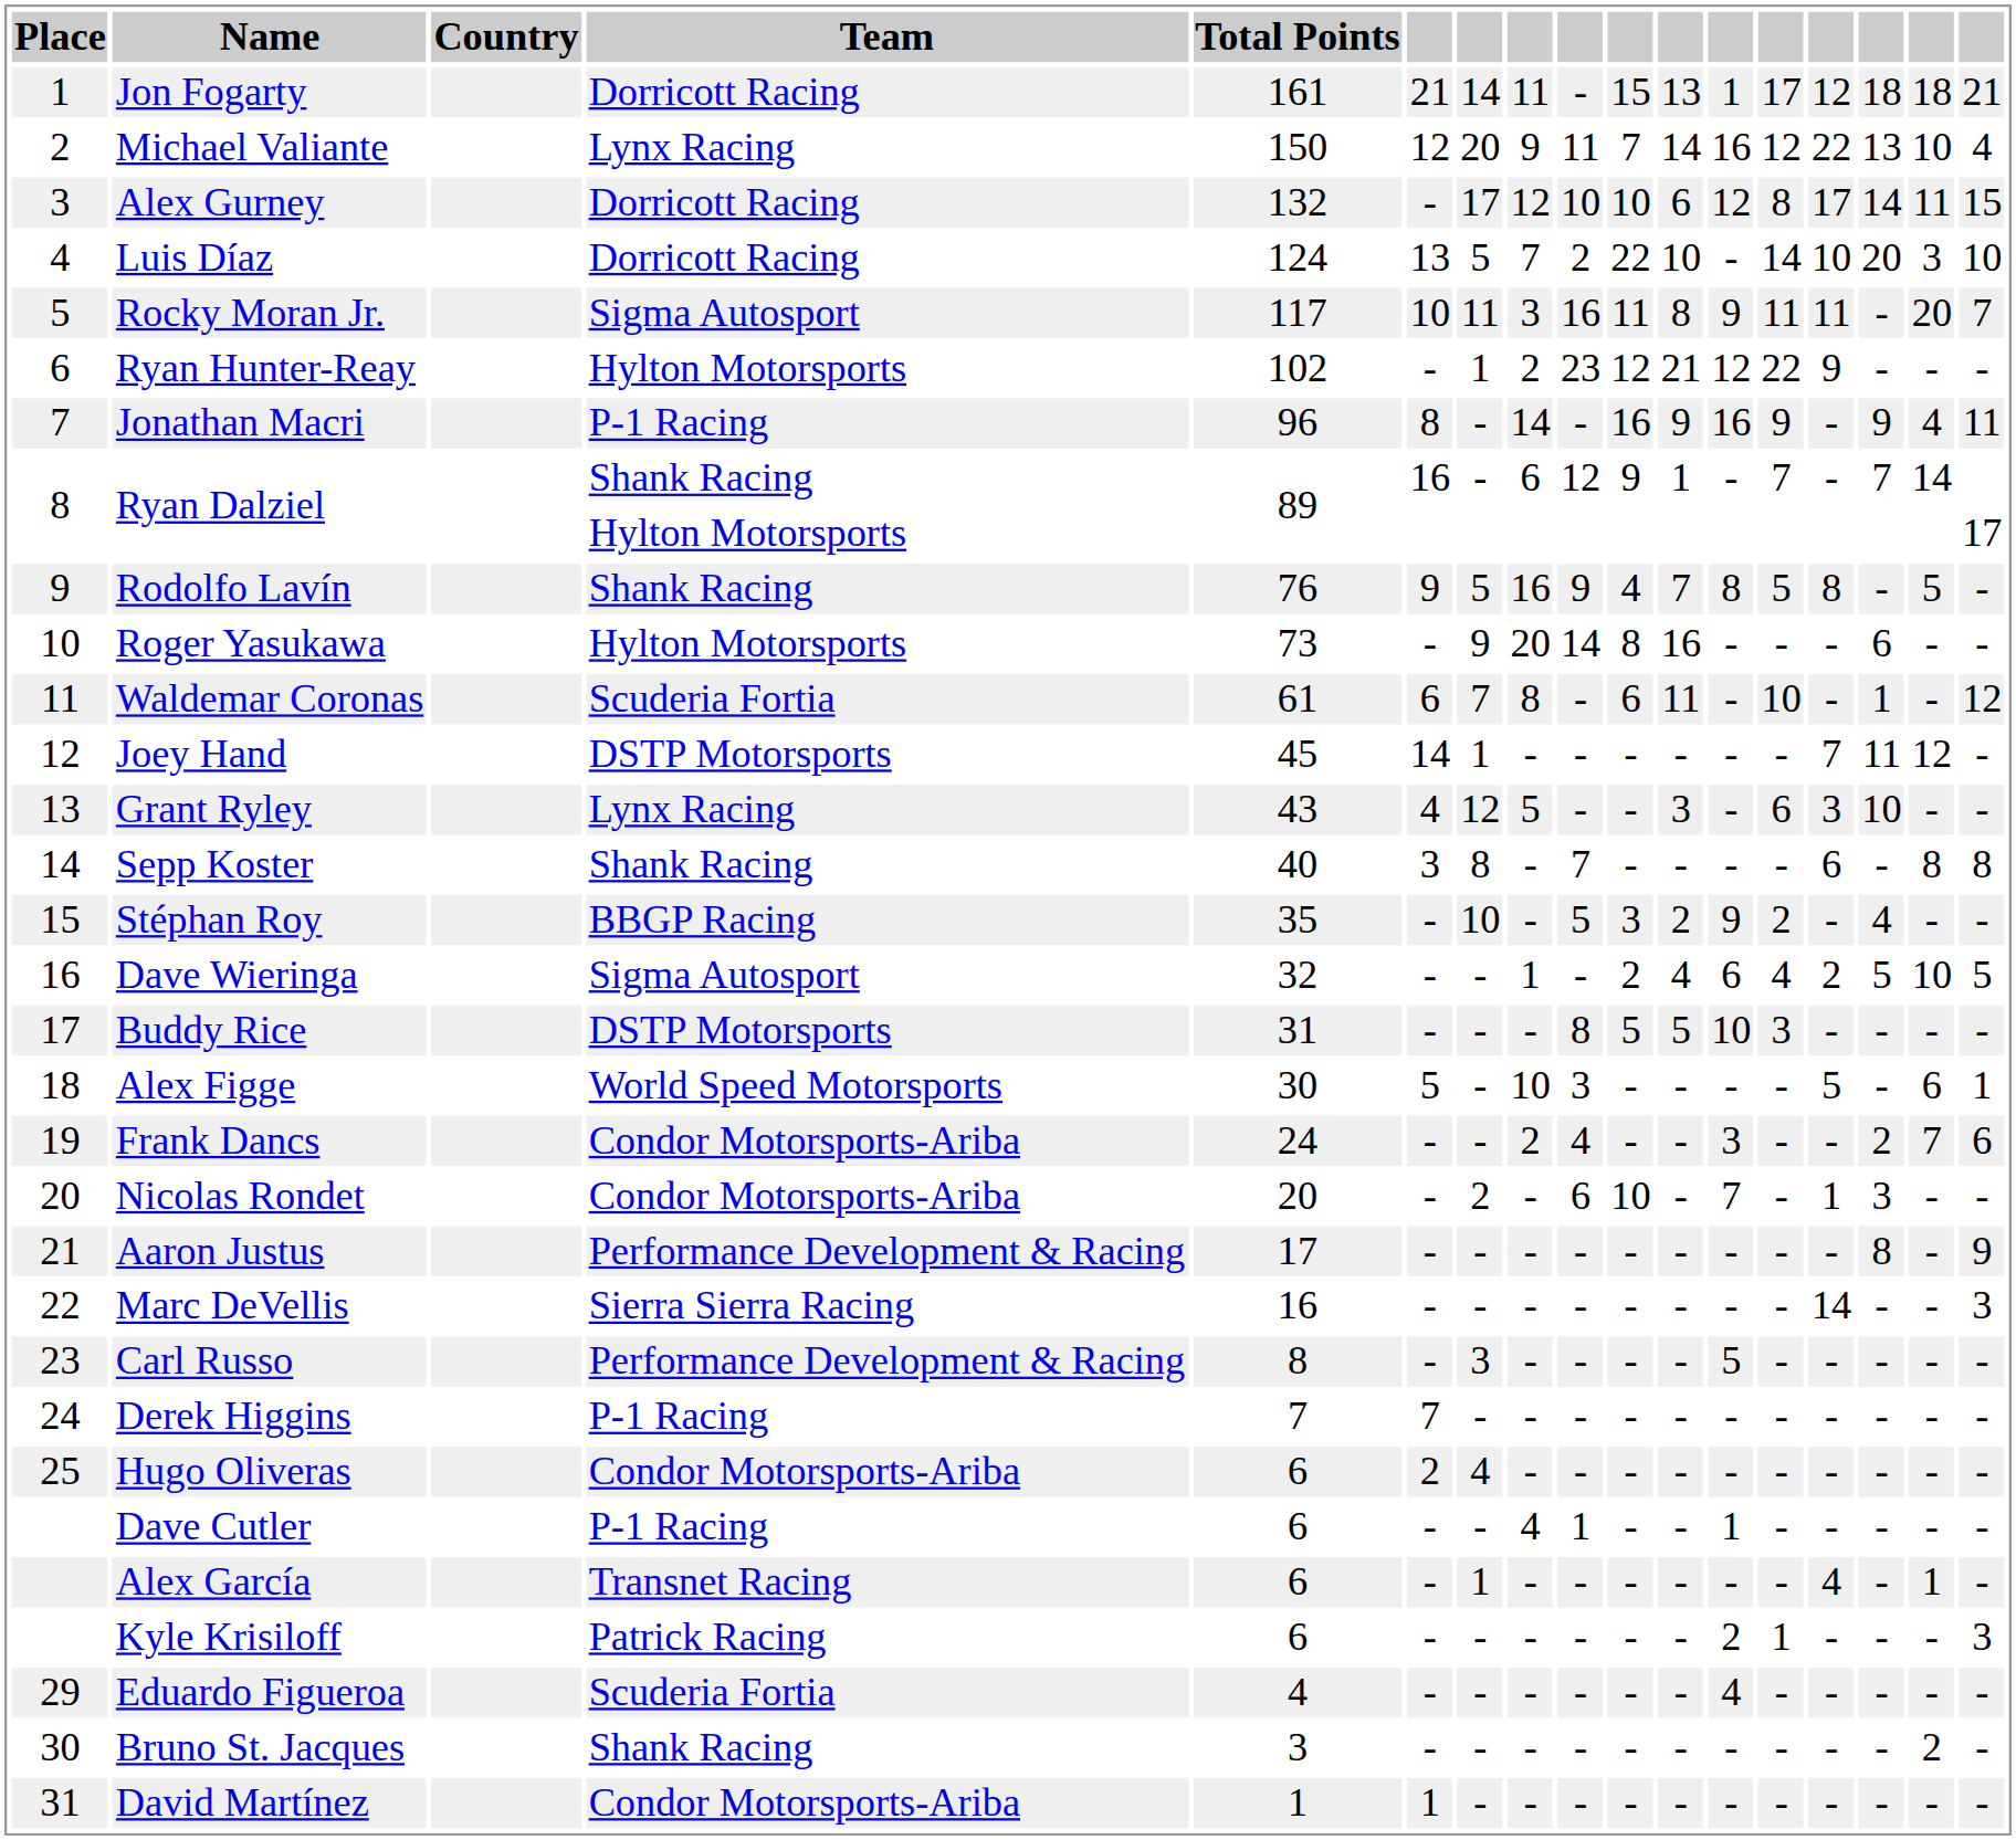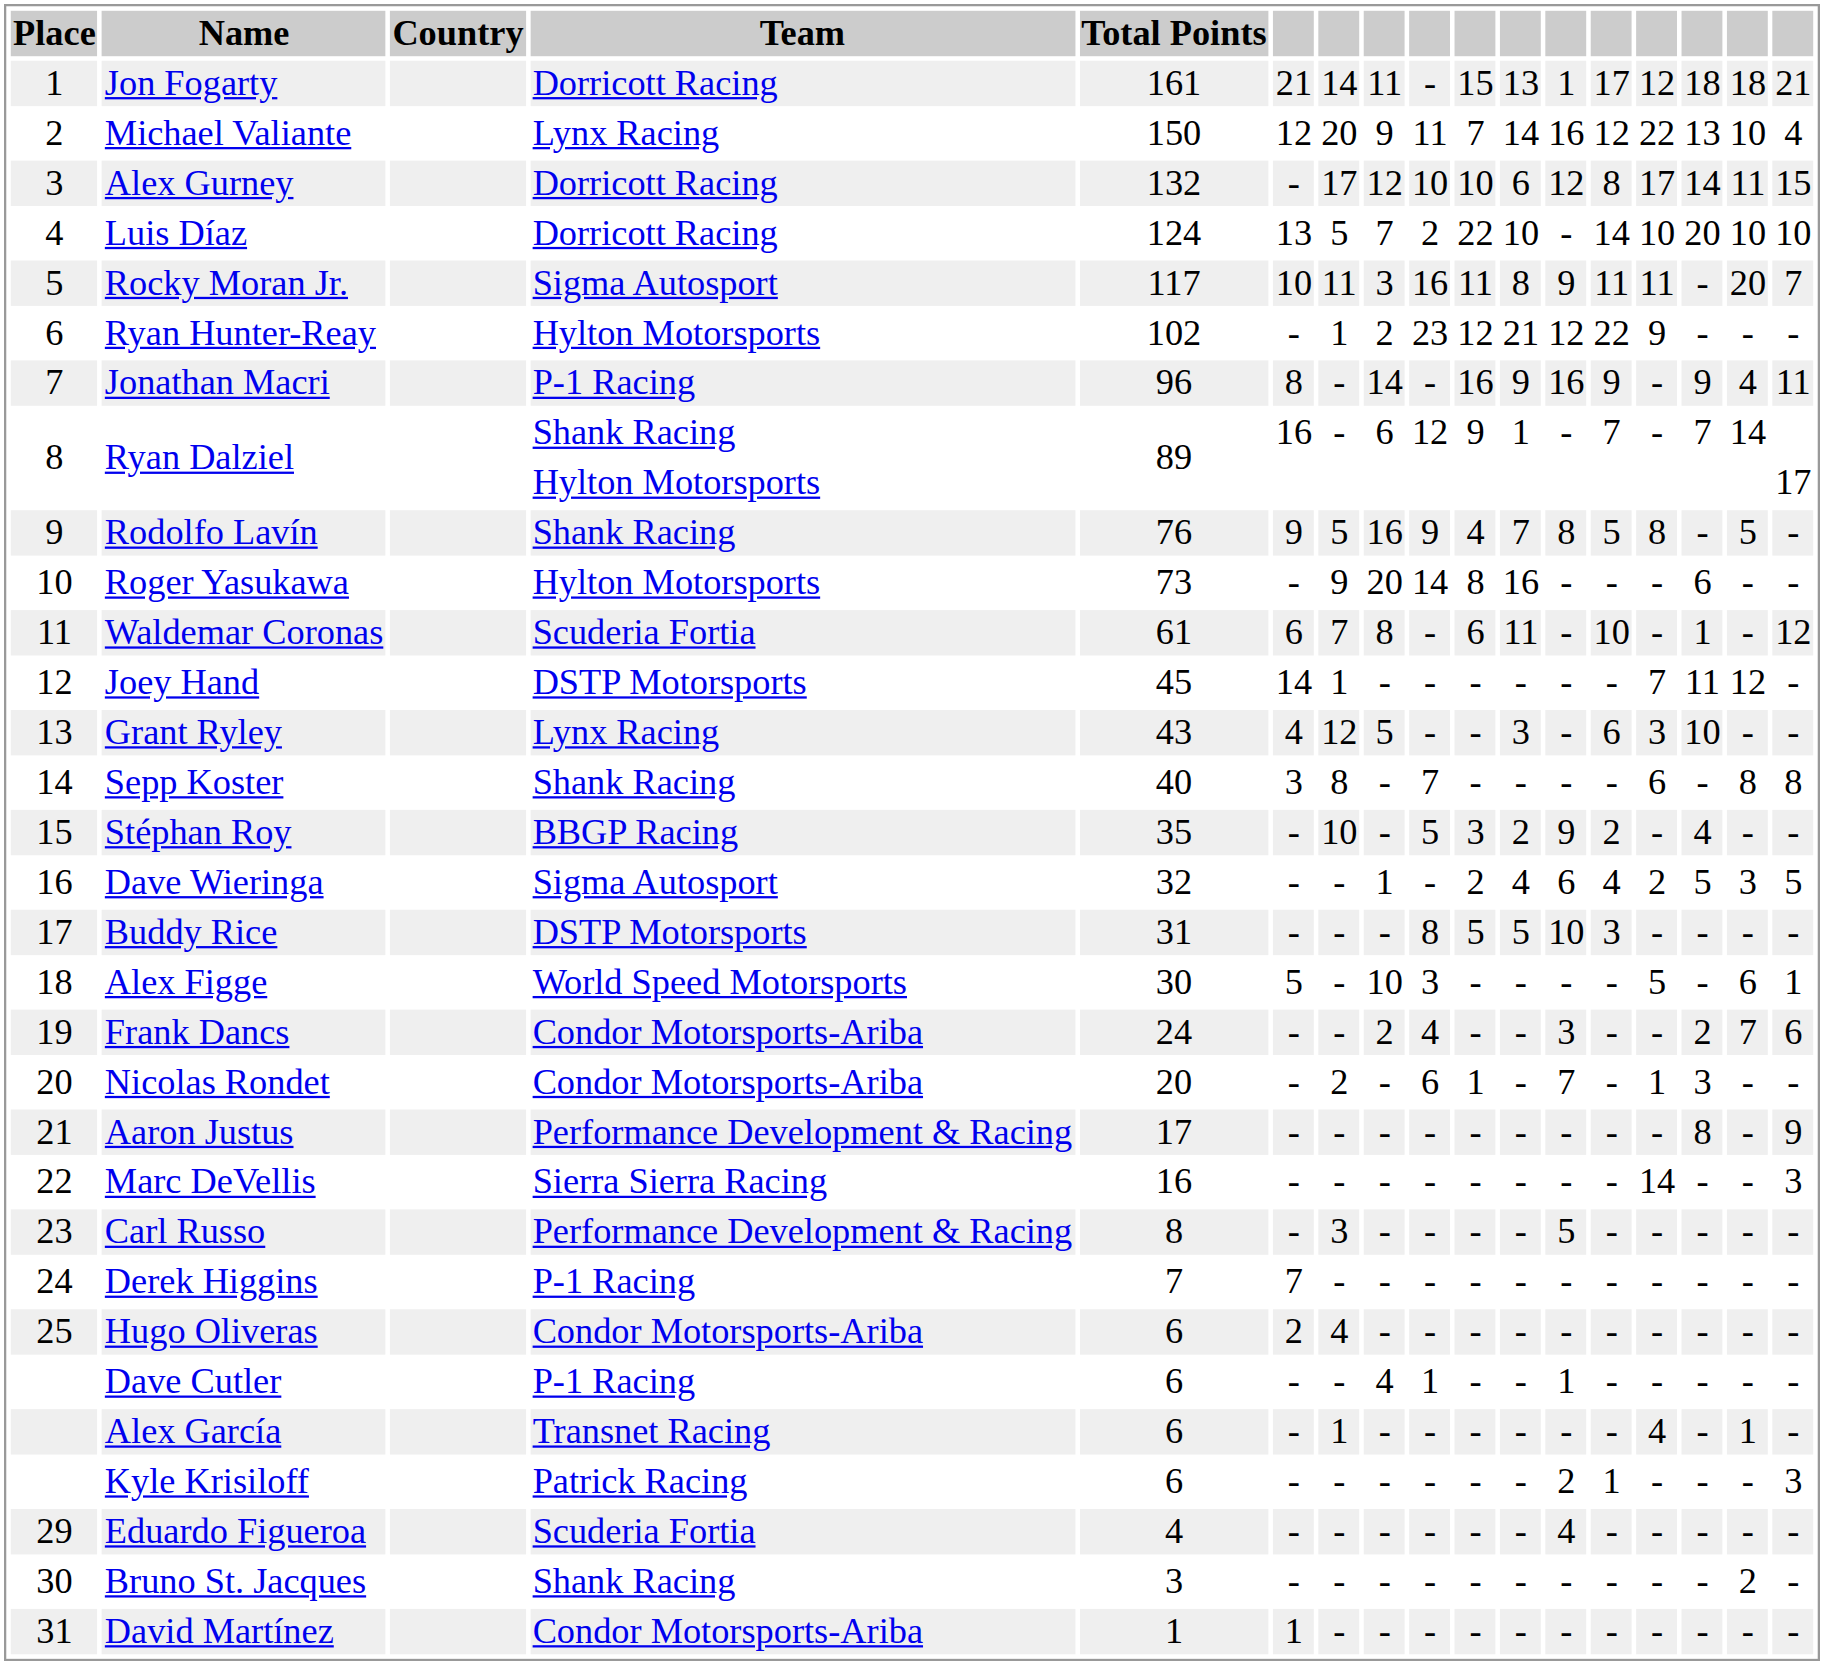 <table border="0" style="border: 1px solid #999; background-color:#FFFFFF; text-align:center">
 <tr align="center" style="background:#CCCCCC;">
 <th>Place</th>
 <th>Name</th>
 <th>Country</th>
 <th>Team</th>
 <th>Total Points</th>
 <th></th>
 <th></th>
 <th></th>
 <th></th>
 <th></th>
 <th></th>
 <th></th>
 <th></th>
 <th></th>
 <th></th>
 <th></th>
 <th></th>
 </tr>
 <tr style="background:#EFEFEF;">
 <td>1</td>
 <td align="left"><a href='#'>Jon Fogarty</a></td>
 <td align="left"></td>
 <td align="left"><a href='#'>Dorricott Racing</a></td>
 <td>161</td>
 <td>21</td>
 <td>14</td>
 <td>11</td>
 <td>-</td>
 <td>15</td>
 <td>13</td>
 <td>1</td>
 <td>17</td>
 <td>12</td>
 <td>18</td>
 <td>18</td>
 <td>21</td>
 </tr>
 <tr>
 <td>2</td>
 <td align="left"><a href='#'>Michael Valiante</a></td>
 <td align="left"></td>
 <td align="left"><a href='#'>Lynx Racing</a></td>
 <td>150</td>
 <td>12</td>
 <td>20</td>
 <td>9</td>
 <td>11</td>
 <td>7</td>
 <td>14</td>
 <td>16</td>
 <td>12</td>
 <td>22</td>
 <td>13</td>
 <td>10</td>
 <td>4</td>
 </tr>
 <tr style="background:#EFEFEF;">
 <td>3</td>
 <td align="left"><a href='#'>Alex Gurney</a></td>
 <td align="left"></td>
 <td align="left"><a href='#'>Dorricott Racing</a></td>
 <td>132</td>
 <td>-</td>
 <td>17</td>
 <td>12</td>
 <td>10</td>
 <td>10</td>
 <td>6</td>
 <td>12</td>
 <td>8</td>
 <td>17</td>
 <td>14</td>
 <td>11</td>
 <td>15</td>
 </tr>
 <tr>
 <td>4</td>
 <td align="left"><a href='#'>Luis Díaz</a></td>
 <td align="left"></td>
 <td align="left"><a href='#'>Dorricott Racing</a></td>
 <td>124</td>
 <td>13</td>
 <td>5</td>
 <td>7</td>
 <td>2</td>
 <td>22</td>
 <td>10</td>
 <td>-</td>
 <td>14</td>
 <td>10</td>
 <td>20</td>
-<td>3</td>
+<td>10</td>
 <td>10</td>
 </tr>
 <tr style="background:#EFEFEF;">
 <td>5</td>
 <td align="left"><a href='#'>Rocky Moran Jr.</a></td>
 <td align="left"></td>
 <td align="left"><a href='#'>Sigma Autosport</a></td>
 <td>117</td>
 <td>10</td>
 <td>11</td>
 <td>3</td>
 <td>16</td>
 <td>11</td>
 <td>8</td>
 <td>9</td>
 <td>11</td>
 <td>11</td>
 <td>-</td>
 <td>20</td>
 <td>7</td>
 </tr>
 <tr>
 <td>6</td>
 <td align="left"><a href='#'>Ryan Hunter-Reay</a></td>
 <td align="left"></td>
 <td align="left"><a href='#'>Hylton Motorsports</a></td>
 <td>102</td>
 <td>-</td>
 <td>1</td>
 <td>2</td>
 <td>23</td>
 <td>12</td>
 <td>21</td>
 <td>12</td>
 <td>22</td>
 <td>9</td>
 <td>-</td>
 <td>-</td>
 <td>-</td>
 </tr>
 <tr style="background:#EFEFEF;">
 <td>7</td>
 <td align="left"><a href='#'>Jonathan Macri</a></td>
 <td align="left"></td>
 <td align="left"><a href='#'>P-1 Racing</a></td>
 <td>96</td>
 <td>8</td>
 <td>-</td>
 <td>14</td>
 <td>-</td>
 <td>16</td>
 <td>9</td>
 <td>16</td>
 <td>9</td>
 <td>-</td>
 <td>9</td>
 <td>4</td>
 <td>11</td>
 </tr>
 <tr>
 <td rowspan=2>8</td>
 <td rowspan=2 align="left"><a href='#'>Ryan Dalziel</a></td>
 <td rowspan=2 align="left"></td>
 <td align="left"><a href='#'>Shank Racing</a></td>
 <td rowspan=2>89</td>
 <td>16</td>
 <td>-</td>
 <td>6</td>
 <td>12</td>
 <td>9</td>
 <td>1</td>
 <td>-</td>
 <td>7</td>
 <td>-</td>
 <td>7</td>
 <td>14</td>
 <td></td>
 </tr>
 <tr>
 <td align="left"><a href='#'>Hylton Motorsports</a></td>
 <td></td>
 <td></td>
 <td></td>
 <td></td>
 <td></td>
 <td></td>
 <td></td>
 <td></td>
 <td></td>
 <td></td>
 <td></td>
 <td>17</td>
 </tr>
 <tr style="background:#EFEFEF;">
 <td>9</td>
 <td align="left"><a href='#'>Rodolfo Lavín</a></td>
 <td align="left"></td>
 <td align="left"><a href='#'>Shank Racing</a></td>
 <td>76</td>
 <td>9</td>
 <td>5</td>
 <td>16</td>
 <td>9</td>
 <td>4</td>
 <td>7</td>
 <td>8</td>
 <td>5</td>
 <td>8</td>
 <td>-</td>
 <td>5</td>
 <td>-</td>
 </tr>
 <tr>
 <td>10</td>
 <td align="left"><a href='#'>Roger Yasukawa</a></td>
 <td align="left"></td>
 <td align="left"><a href='#'>Hylton Motorsports</a></td>
 <td>73</td>
 <td>-</td>
 <td>9</td>
 <td>20</td>
 <td>14</td>
 <td>8</td>
 <td>16</td>
 <td>-</td>
 <td>-</td>
 <td>-</td>
 <td>6</td>
 <td>-</td>
 <td>-</td>
 </tr>
 <tr style="background:#EFEFEF;">
 <td>11</td>
 <td align="left"><a href='#'>Waldemar Coronas</a></td>
 <td align="left"></td>
 <td align="left"><a href='#'>Scuderia Fortia</a></td>
 <td>61</td>
 <td>6</td>
 <td>7</td>
 <td>8</td>
 <td>-</td>
 <td>6</td>
 <td>11</td>
 <td>-</td>
 <td>10</td>
 <td>-</td>
 <td>1</td>
 <td>-</td>
 <td>12</td>
 </tr>
 <tr>
 <td>12</td>
 <td align="left"><a href='#'>Joey Hand</a></td>
 <td align="left"></td>
 <td align="left"><a href='#'>DSTP Motorsports</a></td>
 <td>45</td>
 <td>14</td>
 <td>1</td>
 <td>-</td>
 <td>-</td>
 <td>-</td>
 <td>-</td>
 <td>-</td>
 <td>-</td>
 <td>7</td>
 <td>11</td>
 <td>12</td>
 <td>-</td>
 </tr>
 <tr style="background:#EFEFEF;">
 <td>13</td>
 <td align="left"><a href='#'>Grant Ryley</a></td>
 <td align="left"></td>
 <td align="left"><a href='#'>Lynx Racing</a></td>
 <td>43</td>
 <td>4</td>
 <td>12</td>
 <td>5</td>
 <td>-</td>
 <td>-</td>
 <td>3</td>
 <td>-</td>
 <td>6</td>
 <td>3</td>
 <td>10</td>
 <td>-</td>
 <td>-</td>
 </tr>
 <tr>
 <td>14</td>
 <td align="left"><a href='#'>Sepp Koster</a></td>
 <td align="left"></td>
 <td align="left"><a href='#'>Shank Racing</a></td>
 <td>40</td>
 <td>3</td>
 <td>8</td>
 <td>-</td>
 <td>7</td>
 <td>-</td>
 <td>-</td>
 <td>-</td>
 <td>-</td>
 <td>6</td>
 <td>-</td>
 <td>8</td>
 <td>8</td>
 </tr>
 <tr style="background:#EFEFEF;">
 <td>15</td>
 <td align="left"><a href='#'>Stéphan Roy</a></td>
 <td align="left"></td>
 <td align="left"><a href='#'>BBGP Racing</a></td>
 <td>35</td>
 <td>-</td>
 <td>10</td>
 <td>-</td>
 <td>5</td>
 <td>3</td>
 <td>2</td>
 <td>9</td>
 <td>2</td>
 <td>-</td>
 <td>4</td>
 <td>-</td>
 <td>-</td>
 </tr>
 <tr>
 <td>16</td>
 <td align="left"><a href='#'>Dave Wieringa</a></td>
 <td align="left"></td>
 <td align="left"><a href='#'>Sigma Autosport</a></td>
 <td>32</td>
 <td>-</td>
 <td>-</td>
 <td>1</td>
 <td>-</td>
 <td>2</td>
 <td>4</td>
 <td>6</td>
 <td>4</td>
 <td>2</td>
 <td>5</td>
-<td>10</td>
+<td>3</td>
 <td>5</td>
 </tr>
 <tr style="background:#EFEFEF;">
 <td>17</td>
 <td align="left"><a href='#'>Buddy Rice</a></td>
 <td align="left"></td>
 <td align="left"><a href='#'>DSTP Motorsports</a></td>
 <td>31</td>
 <td>-</td>
 <td>-</td>
 <td>-</td>
 <td>8</td>
 <td>5</td>
 <td>5</td>
 <td>10</td>
 <td>3</td>
 <td>-</td>
 <td>-</td>
 <td>-</td>
 <td>-</td>
 </tr>
 <tr>
 <td>18</td>
 <td align="left"><a href='#'>Alex Figge</a></td>
 <td align="left"></td>
 <td align="left"><a href='#'>World Speed Motorsports</a></td>
 <td>30</td>
 <td>5</td>
 <td>-</td>
 <td>10</td>
 <td>3</td>
 <td>-</td>
 <td>-</td>
 <td>-</td>
 <td>-</td>
 <td>5</td>
 <td>-</td>
 <td>6</td>
 <td>1</td>
 </tr>
 <tr style="background:#EFEFEF;">
 <td>19</td>
 <td align="left"><a href='#'>Frank Dancs</a></td>
 <td align="left"></td>
 <td align="left"><a href='#'>Condor Motorsports-Ariba</a></td>
 <td>24</td>
 <td>-</td>
 <td>-</td>
 <td>2</td>
 <td>4</td>
 <td>-</td>
 <td>-</td>
 <td>3</td>
 <td>-</td>
 <td>-</td>
 <td>2</td>
 <td>7</td>
 <td>6</td>
 </tr>
 <tr>
 <td>20</td>
 <td align="left"><a href='#'>Nicolas Rondet</a></td>
 <td align="left"></td>
 <td align="left"><a href='#'>Condor Motorsports-Ariba</a></td>
 <td>20</td>
 <td>-</td>
 <td>2</td>
 <td>-</td>
 <td>6</td>
-<td>10</td>
+<td>1</td>
 <td>-</td>
 <td>7</td>
 <td>-</td>
 <td>1</td>
 <td>3</td>
 <td>-</td>
 <td>-</td>
 </tr>
 <tr style="background:#EFEFEF;">
 <td>21</td>
 <td align="left"><a href='#'>Aaron Justus</a></td>
 <td align="left"></td>
 <td align="left"><a href='#'>Performance Development & Racing</a></td>
 <td>17</td>
 <td>-</td>
 <td>-</td>
 <td>-</td>
 <td>-</td>
 <td>-</td>
 <td>-</td>
 <td>-</td>
 <td>-</td>
 <td>-</td>
 <td>8</td>
 <td>-</td>
 <td>9</td>
 </tr>
 <tr>
 <td>22</td>
 <td align="left"><a href='#'>Marc DeVellis</a></td>
 <td align="left"></td>
 <td align="left"><a href='#'>Sierra Sierra Racing</a></td>
 <td>16</td>
 <td>-</td>
 <td>-</td>
 <td>-</td>
 <td>-</td>
 <td>-</td>
 <td>-</td>
 <td>-</td>
 <td>-</td>
 <td>14</td>
 <td>-</td>
 <td>-</td>
 <td>3</td>
 </tr>
 <tr style="background:#EFEFEF;">
 <td>23</td>
 <td align="left"><a href='#'>Carl Russo</a></td>
 <td align="left"></td>
 <td align="left"><a href='#'>Performance Development & Racing</a></td>
 <td>8</td>
 <td>-</td>
 <td>3</td>
 <td>-</td>
 <td>-</td>
 <td>-</td>
 <td>-</td>
 <td>5</td>
 <td>-</td>
 <td>-</td>
 <td>-</td>
 <td>-</td>
 <td>-</td>
 </tr>
 <tr>
 <td>24</td>
 <td align="left"><a href='#'>Derek Higgins</a></td>
 <td align="left"></td>
 <td align="left"><a href='#'>P-1 Racing</a></td>
 <td>7</td>
 <td>7</td>
 <td>-</td>
 <td>-</td>
 <td>-</td>
 <td>-</td>
 <td>-</td>
 <td>-</td>
 <td>-</td>
 <td>-</td>
 <td>-</td>
 <td>-</td>
 <td>-</td>
 </tr>
 <tr style="background:#EFEFEF;">
 <td>25</td>
 <td align="left"><a href='#'>Hugo Oliveras</a></td>
 <td align="left"></td>
 <td align="left"><a href='#'>Condor Motorsports-Ariba</a></td>
 <td>6</td>
 <td>2</td>
 <td>4</td>
 <td>-</td>
 <td>-</td>
 <td>-</td>
 <td>-</td>
 <td>-</td>
 <td>-</td>
 <td>-</td>
 <td>-</td>
 <td>-</td>
 <td>-</td>
 </tr>
 <tr>
 <td></td>
 <td align="left"><a href='#'>Dave Cutler</a></td>
 <td align="left"></td>
 <td align="left"><a href='#'>P-1 Racing</a></td>
 <td>6</td>
 <td>-</td>
 <td>-</td>
 <td>4</td>
 <td>1</td>
 <td>-</td>
 <td>-</td>
 <td>1</td>
 <td>-</td>
 <td>-</td>
 <td>-</td>
 <td>-</td>
 <td>-</td>
 </tr>
 <tr style="background:#EFEFEF;">
 <td></td>
 <td align="left"><a href='#'>Alex García</a></td>
 <td align="left"></td>
 <td align="left"><a href='#'>Transnet Racing</a></td>
 <td>6</td>
 <td>-</td>
 <td>1</td>
 <td>-</td>
 <td>-</td>
 <td>-</td>
 <td>-</td>
 <td>-</td>
 <td>-</td>
 <td>4</td>
 <td>-</td>
 <td>1</td>
 <td>-</td>
 </tr>
 <tr>
 <td></td>
 <td align="left"><a href='#'>Kyle Krisiloff</a></td>
 <td align="left"></td>
 <td align="left"><a href='#'>Patrick Racing</a></td>
 <td>6</td>
 <td>-</td>
 <td>-</td>
 <td>-</td>
 <td>-</td>
 <td>-</td>
 <td>-</td>
 <td>2</td>
 <td>1</td>
 <td>-</td>
 <td>-</td>
 <td>-</td>
 <td>3</td>
 </tr>
 <tr style="background:#EFEFEF;">
 <td>29</td>
 <td align="left"><a href='#'>Eduardo Figueroa</a></td>
 <td align="left"></td>
 <td align="left"><a href='#'>Scuderia Fortia</a></td>
 <td>4</td>
 <td>-</td>
 <td>-</td>
 <td>-</td>
 <td>-</td>
 <td>-</td>
 <td>-</td>
 <td>4</td>
 <td>-</td>
 <td>-</td>
 <td>-</td>
 <td>-</td>
 <td>-</td>
 </tr>
 <tr>
 <td>30</td>
 <td align="left"><a href='#'>Bruno St. Jacques</a></td>
 <td align="left"></td>
 <td align="left"><a href='#'>Shank Racing</a></td>
 <td>3</td>
 <td>-</td>
 <td>-</td>
 <td>-</td>
 <td>-</td>
 <td>-</td>
 <td>-</td>
 <td>-</td>
 <td>-</td>
 <td>-</td>
 <td>-</td>
 <td>2</td>
 <td>-</td>
 </tr>
 <tr style="background:#EFEFEF;">
 <td>31</td>
 <td align="left"><a href='#'>David Martínez</a></td>
 <td align="left"></td>
 <td align="left"><a href='#'>Condor Motorsports-Ariba</a></td>
 <td>1</td>
 <td>1</td>
 <td>-</td>
 <td>-</td>
 <td>-</td>
 <td>-</td>
 <td>-</td>
 <td>-</td>
 <td>-</td>
 <td>-</td>
 <td>-</td>
 <td>-</td>
 <td>-</td>
 </tr>
 </table>
